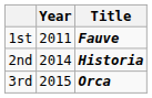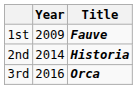 <table class="wikitable">
 <tr>
 <th></th>
 <th>Year</th>
 <th>Title</th>
 </tr>
 <tr>
 <td>1st</td>
-<td>2011</td>
+<td>2009</td>
 <td><strong><em>Fauve</em></strong></td>
 </tr>
 <tr>
 <td>2nd</td>
 <td>2014</td>
 <td><strong><em>Historia</em></strong></td>
 </tr>
 <tr>
 <td>3rd</td>
-<td>2015</td>
+<td>2016</td>
 <td><strong><em>Orca</em></strong></td>
 </tr>
 </table>
